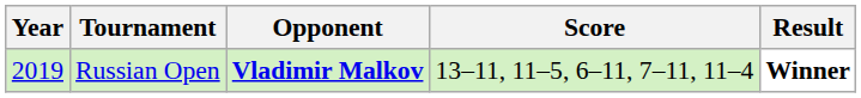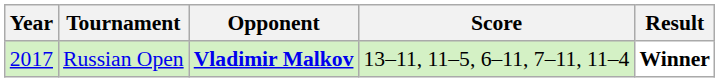 <table class="sortable wikitable" style="font-size: 90%;">
 <tr>
 <th>Year</th>
 <th>Tournament</th>
 <th>Opponent</th>
 <th>Score</th>
 <th>Result</th>
 </tr>
 <tr style="background:#D4F1C5">
-<td align="center"><a href='#'>2019</a></td>
+<td align="center"><a href='#'>2017</a></td>
 <td align="left"><a href='#'>Russian Open</a></td>
 <td align="left"><strong> <a href='#'>Vladimir Malkov</a></strong></td>
 <td align="left">13–11, 11–5, 6–11, 7–11, 11–4</td>
 <td style="text-align:left; background:white"> <strong>Winner</strong></td>
 </tr>
 </table>
